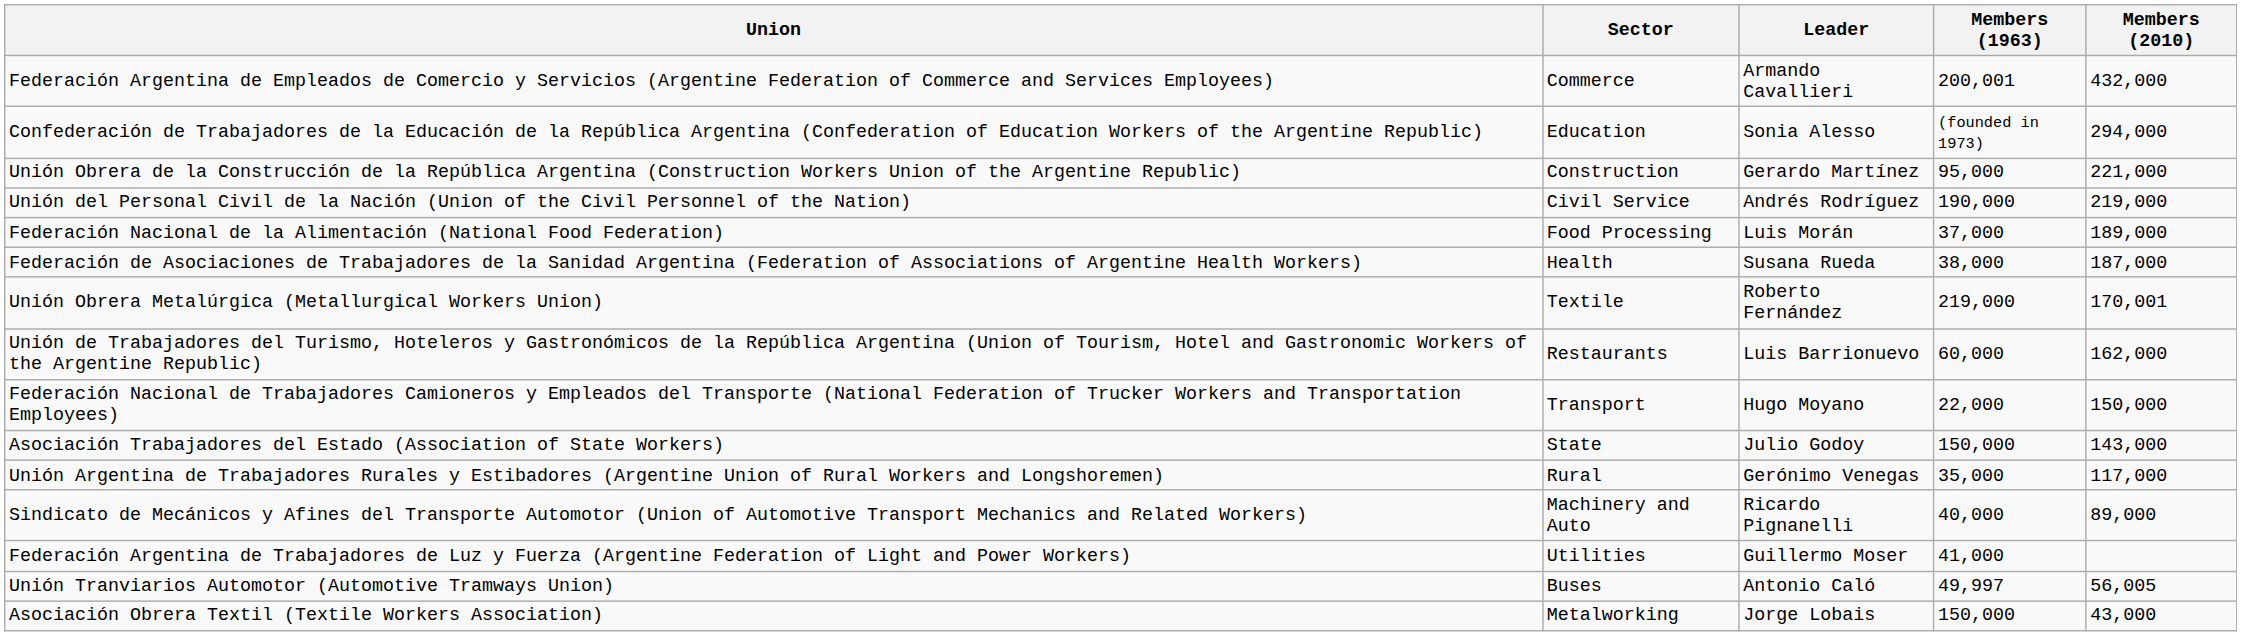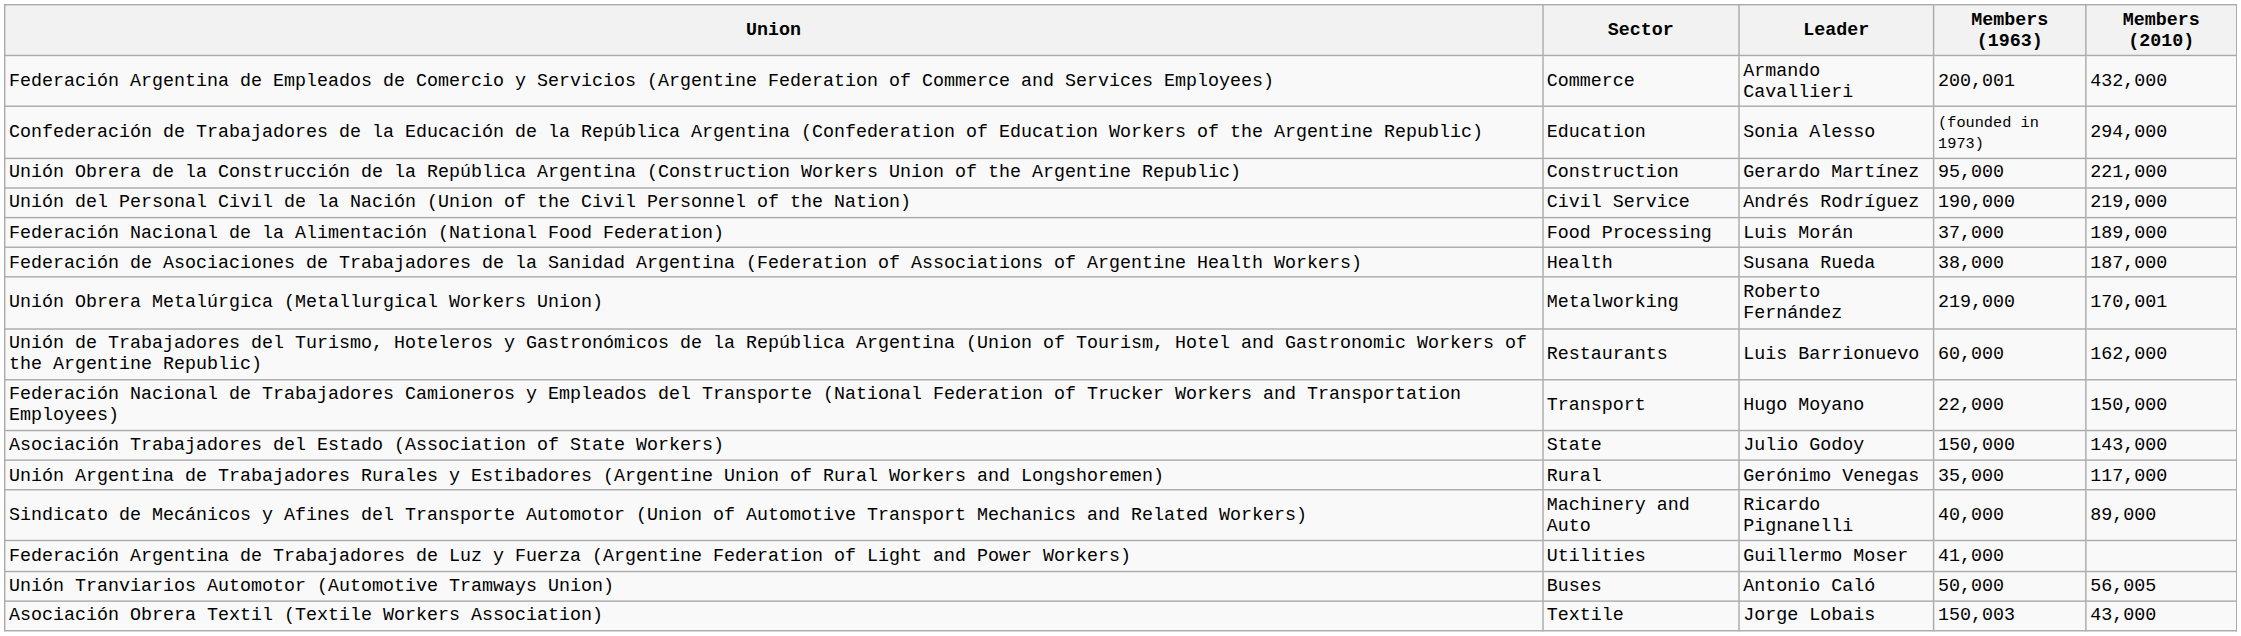 <table class="wikitable" width=100%|>
 <tr>
 <th>Union</th>
 <th>Sector</th>
 <th>Leader</th>
 <th>Members (1963)</th>
 <th>Members (2010)</th>
 </tr>
 <tr>
 <td>Federación Argentina de Empleados de Comercio y Servicios (Argentine Federation of Commerce and Services Employees)</td>
 <td>Commerce</td>
 <td>Armando Cavallieri</td>
 <td>200,001</td>
 <td>432,000</td>
 </tr>
 <tr>
 <td>Confederación de Trabajadores de la Educación de la República Argentina (Confederation of Education Workers of the Argentine Republic)</td>
 <td>Education</td>
 <td>Sonia Alesso</td>
 <td><small>(founded in 1973)</small></td>
 <td>294,000</td>
 </tr>
 <tr>
 <td>Unión Obrera de la Construcción de la República Argentina (Construction Workers Union of the Argentine Republic)</td>
 <td>Construction</td>
 <td>Gerardo Martínez</td>
 <td>95,000</td>
 <td>221,000</td>
 </tr>
 <tr>
 <td>Unión del Personal Civil de la Nación (Union of the Civil Personnel of the Nation)</td>
 <td>Civil Service</td>
 <td>Andrés Rodríguez</td>
 <td>190,000</td>
 <td>219,000</td>
 </tr>
 <tr>
 <td>Federación Nacional de la Alimentación (National Food Federation)</td>
 <td>Food Processing</td>
 <td>Luis Morán</td>
 <td>37,000</td>
 <td>189,000</td>
 </tr>
 <tr>
 <td>Federación de Asociaciones de Trabajadores de la Sanidad Argentina (Federation of Associations of Argentine Health Workers)</td>
 <td>Health</td>
 <td>Susana Rueda</td>
 <td>38,000</td>
 <td>187,000</td>
 </tr>
 <tr>
 <td>Unión Obrera Metalúrgica (Metallurgical Workers Union)</td>
-<td>Textile</td>
+<td>Metalworking</td>
 <td>Roberto Fernández</td>
 <td>219,000</td>
 <td>170,001</td>
 </tr>
 <tr>
 <td>Unión de Trabajadores del Turismo, Hoteleros y Gastronómicos de la República Argentina (Union of Tourism, Hotel and Gastronomic Workers of the Argentine Republic)</td>
 <td>Restaurants</td>
 <td>Luis Barrionuevo</td>
 <td>60,000</td>
 <td>162,000</td>
 </tr>
 <tr>
 <td>Federación Nacional de Trabajadores Camioneros y Empleados del Transporte (National Federation of Trucker Workers and Transportation Employees)</td>
 <td>Transport</td>
 <td>Hugo Moyano</td>
 <td>22,000</td>
 <td>150,000</td>
 </tr>
 <tr>
 <td>Asociación Trabajadores del Estado (Association of State Workers)</td>
 <td>State</td>
 <td>Julio Godoy</td>
 <td>150,000</td>
 <td>143,000</td>
 </tr>
 <tr>
 <td>Unión Argentina de Trabajadores Rurales y Estibadores (Argentine Union of Rural Workers and Longshoremen)</td>
 <td>Rural</td>
 <td>Gerónimo Venegas</td>
 <td>35,000</td>
 <td>117,000</td>
 </tr>
 <tr>
 <td>Sindicato de Mecánicos y Afines del Transporte Automotor (Union of Automotive Transport Mechanics and Related Workers)</td>
 <td>Machinery and Auto</td>
 <td>Ricardo Pignanelli</td>
 <td>40,000</td>
 <td>89,000</td>
 </tr>
 <tr>
 <td>Federación Argentina de Trabajadores de Luz y Fuerza (Argentine Federation of Light and Power Workers)</td>
 <td>Utilities</td>
 <td>Guillermo Moser</td>
 <td>41,000</td>
 </tr>
 <tr 75,000>
 <td>Unión Tranviarios Automotor (Automotive Tramways Union)</td>
 <td>Buses</td>
 <td>Antonio Caló</td>
-<td>49,997</td>
+<td>50,000</td>
 <td>56,005</td>
 </tr>
 <tr>
 <td>Asociación Obrera Textil (Textile Workers Association)</td>
-<td>Metalworking</td>
+<td>Textile</td>
 <td>Jorge Lobais</td>
-<td>150,000</td>
+<td>150,003</td>
 <td>43,000</td>
 </tr>
 </table>
